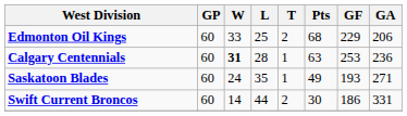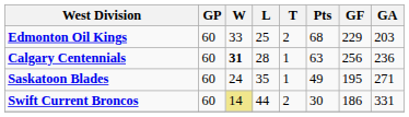 <table class="wikitable">
 <tr>
 <th width="45%">West Division</th>
 <th width="6.25%">GP</th>
 <th width="6.25%">W</th>
 <th width="6.25%">L</th>
 <th width="6.25%">T</th>
 <th width="7.5%">Pts</th>
 <th width="7.5%">GF</th>
 <th width="7.5%">GA</th>
 </tr>
 <tr>
 <td><strong><a href='#'>Edmonton Oil Kings</a></strong></td>
 <td>60</td>
 <td>33</td>
 <td>25</td>
 <td>2</td>
 <td>68</td>
 <td>229</td>
-<td>206</td>
+<td>203</td>
 </tr>
 <tr>
 <td><strong><a href='#'>Calgary Centennials</a></strong></td>
 <td>60</td>
 <td><strong>31</strong></td>
 <td>28</td>
 <td>1</td>
 <td>63</td>
-<td>253</td>
+<td>256</td>
 <td>236</td>
 </tr>
 <tr>
 <td><strong><a href='#'>Saskatoon Blades</a></strong></td>
 <td>60</td>
 <td>24</td>
 <td>35</td>
 <td>1</td>
 <td>49</td>
-<td>193</td>
+<td>195</td>
 <td>271</td>
 </tr>
 <tr>
 <td><strong><a href='#'>Swift Current Broncos</a></strong></td>
 <td>60</td>
-<td>14</td>
+<td style="background: khaki;">14</td>
 <td>44</td>
 <td>2</td>
 <td>30</td>
 <td>186</td>
 <td>331</td>
 </tr>
 <tr>
 </tr>
 </table>
